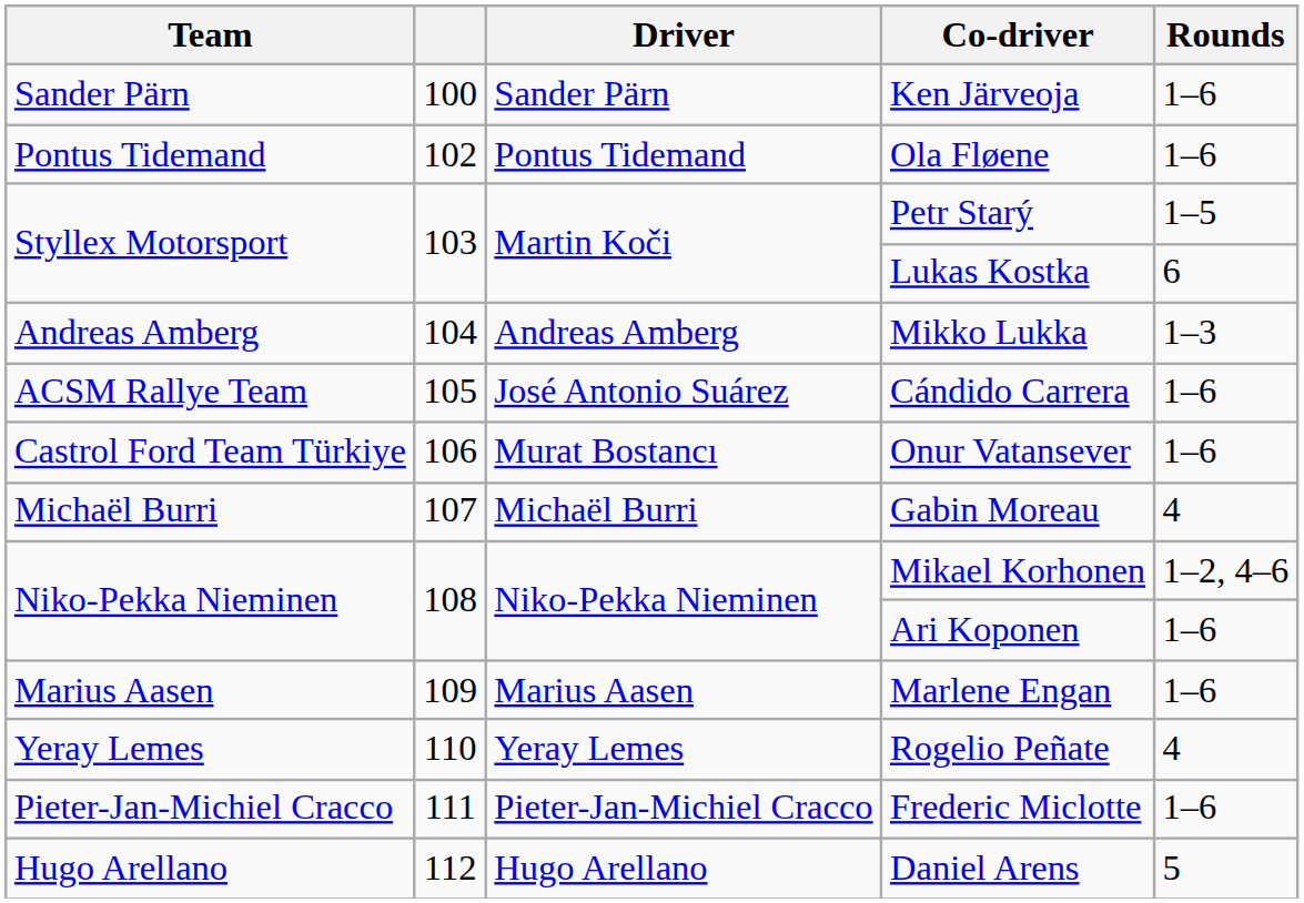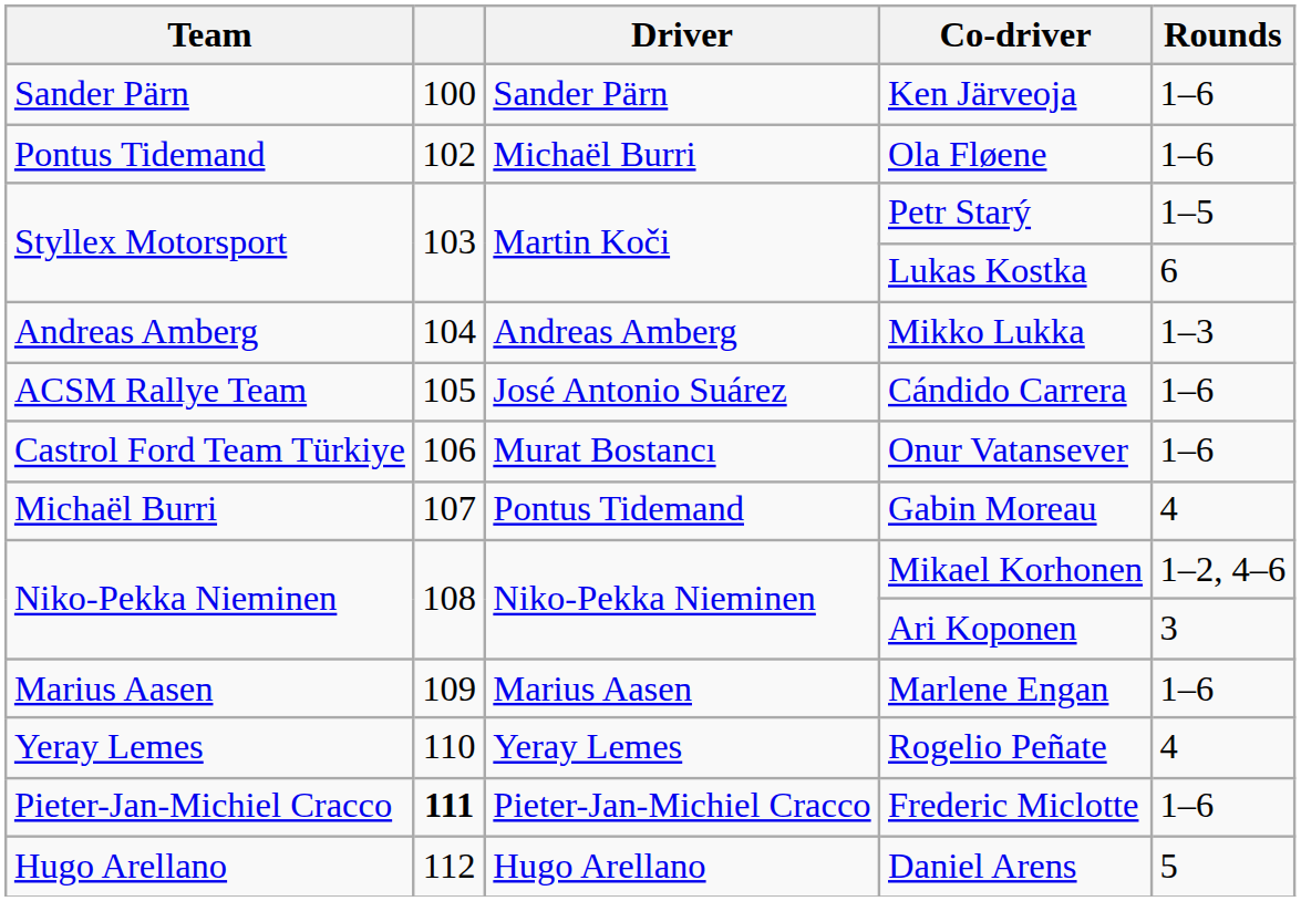 <table class="wikitable" style="font-size: 85%">
 <tr>
 <th>Team</th>
 <th></th>
 <th>Driver</th>
 <th>Co-driver</th>
 <th>Rounds</th>
 </tr>
 <tr>
 <td> <a href='#'>Sander Pärn</a></td>
 <td align="center">100</td>
 <td> <a href='#'>Sander Pärn</a></td>
 <td> <a href='#'>Ken Järveoja</a></td>
 <td>1–6</td>
 </tr>
 <tr>
 <td> <a href='#'>Pontus Tidemand</a></td>
 <td align="center">102</td>
-<td> <a href='#'>Pontus Tidemand</a></td>
+<td> <a href='#'>Michaël Burri</a></td>
 <td> <a href='#'>Ola Fløene</a></td>
 <td>1–6</td>
 </tr>
 <tr>
 <td rowspan="2"> <a href='#'>Styllex Motorsport</a></td>
 <td rowspan="2" align="center">103</td>
 <td rowspan="2"> <a href='#'>Martin Koči</a></td>
 <td> <a href='#'>Petr Starý</a></td>
 <td>1–5</td>
 </tr>
 <tr>
 <td> <a href='#'>Lukas Kostka</a></td>
 <td>6</td>
 </tr>
 <tr>
 <td> <a href='#'>Andreas Amberg</a></td>
 <td align="center">104</td>
 <td> <a href='#'>Andreas Amberg</a></td>
 <td> <a href='#'>Mikko Lukka</a></td>
 <td>1–3</td>
 </tr>
 <tr>
 <td> <a href='#'>ACSM Rallye Team</a></td>
 <td align="center">105</td>
 <td> <a href='#'>José Antonio Suárez</a></td>
 <td> <a href='#'>Cándido Carrera</a></td>
 <td>1–6</td>
 </tr>
 <tr>
 <td> <a href='#'>Castrol Ford Team Türkiye</a></td>
 <td align="center">106</td>
 <td> <a href='#'>Murat Bostancı</a></td>
 <td> <a href='#'>Onur Vatansever</a></td>
 <td>1–6</td>
 </tr>
 <tr>
 <td> <a href='#'>Michaël Burri</a></td>
 <td align="center">107</td>
-<td> <a href='#'>Michaël Burri</a></td>
+<td> <a href='#'>Pontus Tidemand</a></td>
 <td> <a href='#'>Gabin Moreau</a></td>
 <td>4</td>
 </tr>
 <tr>
 <td rowspan="2"> <a href='#'>Niko-Pekka Nieminen</a></td>
 <td rowspan="2" align="center">108</td>
 <td rowspan="2"> <a href='#'>Niko-Pekka Nieminen</a></td>
 <td> <a href='#'>Mikael Korhonen</a></td>
 <td>1–2, 4–6</td>
 </tr>
 <tr>
 <td> <a href='#'>Ari Koponen</a></td>
-<td>1–6</td>
+<td>3</td>
 </tr>
 <tr>
 <td> <a href='#'>Marius Aasen</a></td>
 <td align="center">109</td>
 <td> <a href='#'>Marius Aasen</a></td>
 <td> <a href='#'>Marlene Engan</a></td>
 <td>1–6</td>
 </tr>
 <tr>
 <td> <a href='#'>Yeray Lemes</a></td>
 <td align="center">110</td>
 <td> <a href='#'>Yeray Lemes</a></td>
 <td> <a href='#'>Rogelio Peñate</a></td>
 <td>4</td>
 </tr>
 <tr>
 <td> <a href='#'>Pieter-Jan-Michiel Cracco</a></td>
-<td align="center">111</td>
+<td align="center"><strong>111</strong></td>
 <td> <a href='#'>Pieter-Jan-Michiel Cracco</a></td>
 <td> <a href='#'>Frederic Miclotte</a></td>
 <td>1–6</td>
 </tr>
 <tr>
 <td> <a href='#'>Hugo Arellano</a></td>
 <td align="center">112</td>
 <td> <a href='#'>Hugo Arellano</a></td>
 <td> <a href='#'>Daniel Arens</a></td>
 <td>5</td>
 </tr>
 <tr>
 </tr>
 </table>
